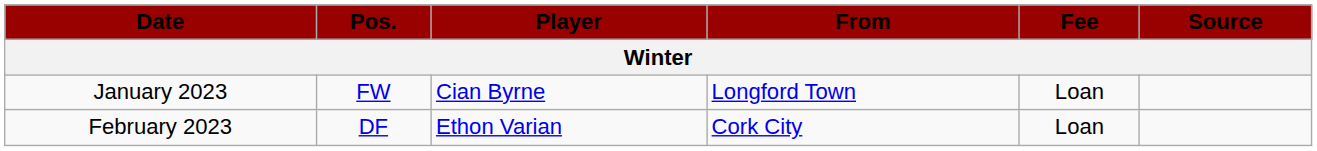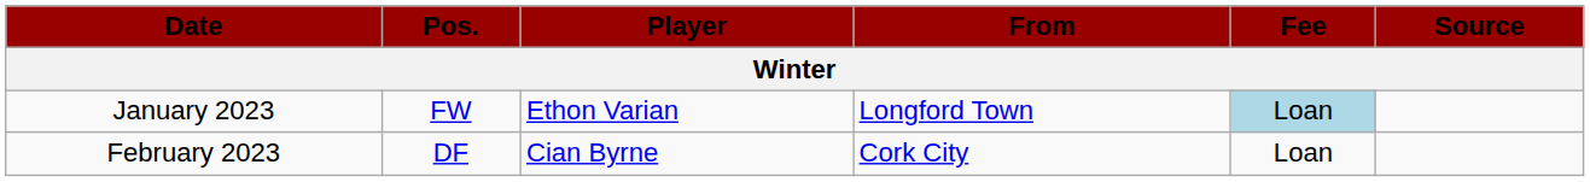 <table class="wikitable" style="text-align:center;width:75%;">
 <tr>
 <th style=background:#990000;color:#000000>Date</th>
 <th style=background:#990000;color:#000000>Pos.</th>
 <th style=background:#990000;color:#000000>Player</th>
 <th style=background:#990000;color:#000000>From</th>
 <th style=background:#990000;color:#000000>Fee</th>
 <th style=background:#990000;color:#000000>Source</th>
 </tr>
 <tr>
 <th colspan=6>Winter</th>
 </tr>
 <tr>
 <td>January 2023</td>
 <td><a href='#'>FW</a></td>
-<td align=left> <a href='#'>Cian Byrne</a></td>
+<td align=left> <a href='#'>Ethon Varian</a></td>
 <td align=left> <a href='#'>Longford Town</a></td>
-<td>Loan</td>
+<td style="background: lightblue;">Loan</td>
 <td></td>
 </tr>
 <tr>
 <td>February 2023</td>
 <td><a href='#'>DF</a></td>
-<td align=left> <a href='#'>Ethon Varian</a></td>
+<td align=left> <a href='#'>Cian Byrne</a></td>
 <td align=left> <a href='#'>Cork City</a></td>
 <td>Loan</td>
 <td></td>
 </tr>
 </table>
